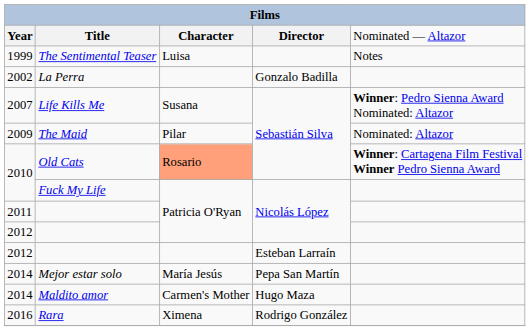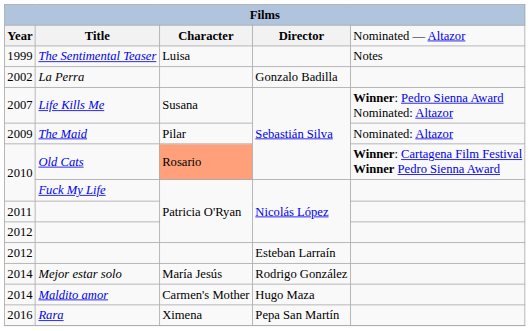 <table class="wikitable" style="font-size: 95%;">
 <tr>
 <th colspan="5" style="background: LightSteelBlue;">Films</th>
 </tr>
 <tr>
 <th>Year</th>
 <th>Title</th>
 <th>Character</th>
 <th>Director</th>
 <td>Nominated — <a href='#'>Altazor</a></td>
 </tr>
 <tr>
 <td>1999</td>
 <td><em><a href='#'>The Sentimental Teaser</a></em></td>
 <td>Luisa</td>
 <td></td>
 <td>Notes</td>
 </tr>
 <tr>
 <td>2002</td>
 <td><em>La Perra</em></td>
 <td></td>
 <td>Gonzalo Badilla</td>
 <td></td>
 </tr>
 <tr>
 <td>2007</td>
 <td><em><a href='#'>Life Kills Me</a></em></td>
 <td>Susana</td>
 <td rowspan="3"><a href='#'>Sebastián Silva</a></td>
 <td><strong>Winner</strong>: <a href='#'>Pedro Sienna Award</a><br>Nominated: <a href='#'>Altazor</a></td>
 </tr>
 <tr>
 <td>2009</td>
 <td><em><a href='#'>The Maid</a></em></td>
 <td>Pilar</td>
 <td>Nominated: <a href='#'>Altazor</a></td>
 </tr>
 <tr>
 <td rowspan=2>2010</td>
 <td><em><a href='#'>Old Cats</a></em></td>
 <td style="background: lightsalmon;">Rosario</td>
 <td><strong>Winner</strong>: <a href='#'>Cartagena Film Festival</a><br><strong>Winner</strong> <a href='#'>Pedro Sienna Award</a></td>
 </tr>
 <tr>
 <td><em><a href='#'>Fuck My Life</a></em></td>
 <td rowspan="3">Patricia O'Ryan</td>
 <td rowspan="3"><a href='#'>Nicolás López</a></td>
 <td></td>
 </tr>
 <tr>
 <td>2011</td>
 <td><em></em></td>
 <td></td>
 </tr>
 <tr>
 <td>2012</td>
 <td><em></em></td>
 <td></td>
 </tr>
 <tr>
 <td>2012</td>
 <td><em></em></td>
 <td></td>
 <td>Esteban Larraín</td>
 <td></td>
 </tr>
 <tr>
 <td>2014</td>
 <td><em>Mejor estar solo</em></td>
 <td>María Jesús</td>
-<td>Pepa San Martín</td>
+<td>Rodrigo González</td>
 <td></td>
 </tr>
 <tr>
 <td>2014</td>
 <td><em><a href='#'>Maldito amor</a></em></td>
 <td>Carmen's Mother</td>
 <td>Hugo Maza</td>
 <td></td>
 </tr>
 <tr>
 <td>2016</td>
 <td><em><a href='#'>Rara</a></em></td>
 <td>Ximena</td>
-<td>Rodrigo González</td>
+<td>Pepa San Martín</td>
 <td></td>
 </tr>
 <tr>
 </tr>
 </table>
